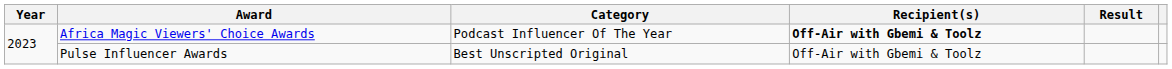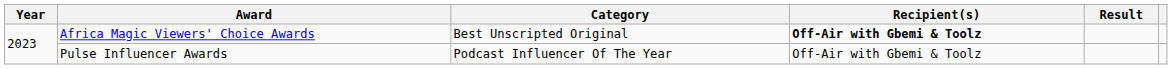 <table class="wikitable sortable plainrowheaders" style="width:99%;">
 <tr>
 <th scope="col">Year</th>
 <th scope="col">Award</th>
 <th scope="col">Category</th>
 <th scope="col">Recipient(s)</th>
 <th scope="col">Result</th>
 <th scope="col" class="unsortable"></th>
 </tr>
 <tr>
 <td rowspan="2">2023</td>
 <td><a href='#'>Africa Magic Viewers' Choice Awards</a></td>
-<td>Podcast Influencer Of The Year</td>
+<td>Best Unscripted Original</td>
 <td><strong>Off-Air with Gbemi & Toolz</strong></td>
 <td></td>
 <td></td>
 </tr>
 <tr>
 <td>Pulse Influencer Awards</td>
-<td>Best Unscripted Original</td>
+<td>Podcast Influencer Of The Year</td>
 <td>Off-Air with Gbemi & Toolz</td>
 <td></td>
 <td></td>
 </tr>
 </table>
